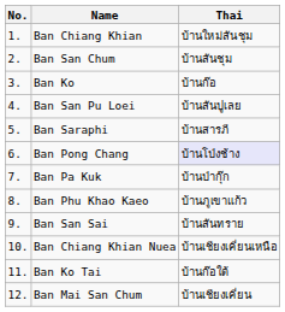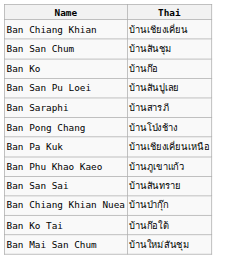 <table class="wikitable sortable">
 <tr>
-<th>No.</th>
 <th>Name</th>
 <th>Thai</th>
 </tr>
 <tr>
-<td>1.</td>
 <td>Ban Chiang Khian</td>
-<td>บ้านใหม่สันชุม</td>
+<td>บ้านเชียงเคี่ยน</td>
 </tr>
 <tr>
-<td>2.</td>
 <td>Ban San Chum</td>
 <td>บ้านสันชุม</td>
 </tr>
 <tr>
-<td>3.</td>
 <td>Ban Ko</td>
 <td>บ้านก๊อ</td>
 </tr>
 <tr>
-<td>4.</td>
 <td>Ban San Pu Loei</td>
 <td>บ้านสันปูเลย</td>
 </tr>
 <tr>
-<td>5.</td>
 <td>Ban Saraphi</td>
 <td>บ้านสารภี</td>
 </tr>
 <tr>
-<td>6.</td>
 <td>Ban Pong Chang</td>
-<td style="background: lavender;">บ้านโป่งช้าง</td>
+<td>บ้านโป่งช้าง</td>
 </tr>
 <tr>
-<td>7.</td>
 <td>Ban Pa Kuk</td>
-<td>บ้านป่ากุ๊ก</td>
+<td>บ้านเชียงเคี่ยนเหนือ</td>
 </tr>
 <tr>
-<td>8.</td>
 <td>Ban Phu Khao Kaeo</td>
 <td>บ้านภูเขาแก้ว</td>
 </tr>
 <tr>
-<td>9.</td>
 <td>Ban San Sai</td>
 <td>บ้านสันทราย</td>
 </tr>
 <tr>
-<td>10.</td>
 <td>Ban Chiang Khian Nuea</td>
-<td>บ้านเชียงเคี่ยนเหนือ</td>
+<td>บ้านป่ากุ๊ก</td>
 </tr>
 <tr>
-<td>11.</td>
 <td>Ban Ko Tai</td>
 <td>บ้านก๊อใต้</td>
 </tr>
 <tr>
-<td>12.</td>
 <td>Ban Mai San Chum</td>
-<td>บ้านเชียงเคี่ยน</td>
+<td>บ้านใหม่สันชุม</td>
 </tr>
 </table>
